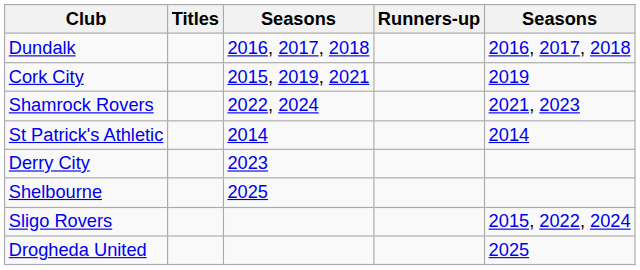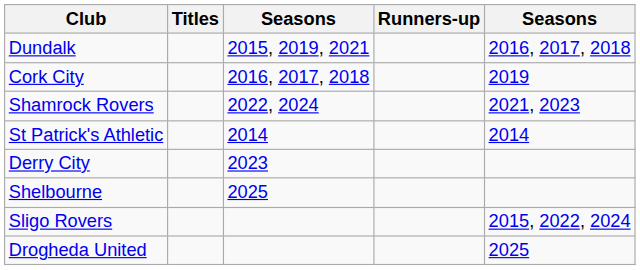 <table class="wikitable collapsible">
 <tr>
 <th>Club</th>
 <th>Titles</th>
 <th>Seasons</th>
 <th>Runners-up</th>
 <th>Seasons</th>
 </tr>
 <tr>
 <td><a href='#'>Dundalk</a></td>
 <td></td>
-<td><a href='#'>2016</a>, <a href='#'>2017</a>, <a href='#'>2018</a></td>
+<td><a href='#'>2015</a>, <a href='#'>2019</a>, <a href='#'>2021</a></td>
 <td></td>
 <td><a href='#'>2016</a>, <a href='#'>2017</a>, <a href='#'>2018</a></td>
 </tr>
 <tr>
 <td><a href='#'>Cork City</a></td>
 <td></td>
-<td><a href='#'>2015</a>, <a href='#'>2019</a>, <a href='#'>2021</a></td>
+<td><a href='#'>2016</a>, <a href='#'>2017</a>, <a href='#'>2018</a></td>
 <td></td>
 <td><a href='#'>2019</a></td>
 </tr>
 <tr>
 <td><a href='#'>Shamrock Rovers</a></td>
 <td></td>
 <td><a href='#'>2022</a>, <a href='#'>2024</a></td>
 <td></td>
 <td><a href='#'>2021</a>, <a href='#'>2023</a></td>
 </tr>
 <tr>
 <td><a href='#'>St Patrick's Athletic</a></td>
 <td></td>
 <td><a href='#'>2014</a></td>
 <td></td>
 <td><a href='#'>2014</a></td>
 </tr>
 <tr>
 <td><a href='#'>Derry City</a></td>
 <td></td>
 <td><a href='#'>2023</a></td>
 <td></td>
 <td></td>
 </tr>
 <tr>
 <td><a href='#'>Shelbourne</a></td>
 <td></td>
 <td><a href='#'>2025</a></td>
 <td></td>
 <td></td>
 </tr>
 <tr>
 <td><a href='#'>Sligo Rovers</a></td>
 <td></td>
 <td></td>
 <td></td>
 <td><a href='#'>2015</a>, <a href='#'>2022</a>, <a href='#'>2024</a></td>
 </tr>
 <tr>
 <td><a href='#'>Drogheda United</a></td>
 <td></td>
 <td></td>
 <td></td>
 <td><a href='#'>2025</a></td>
 </tr>
 </table>
